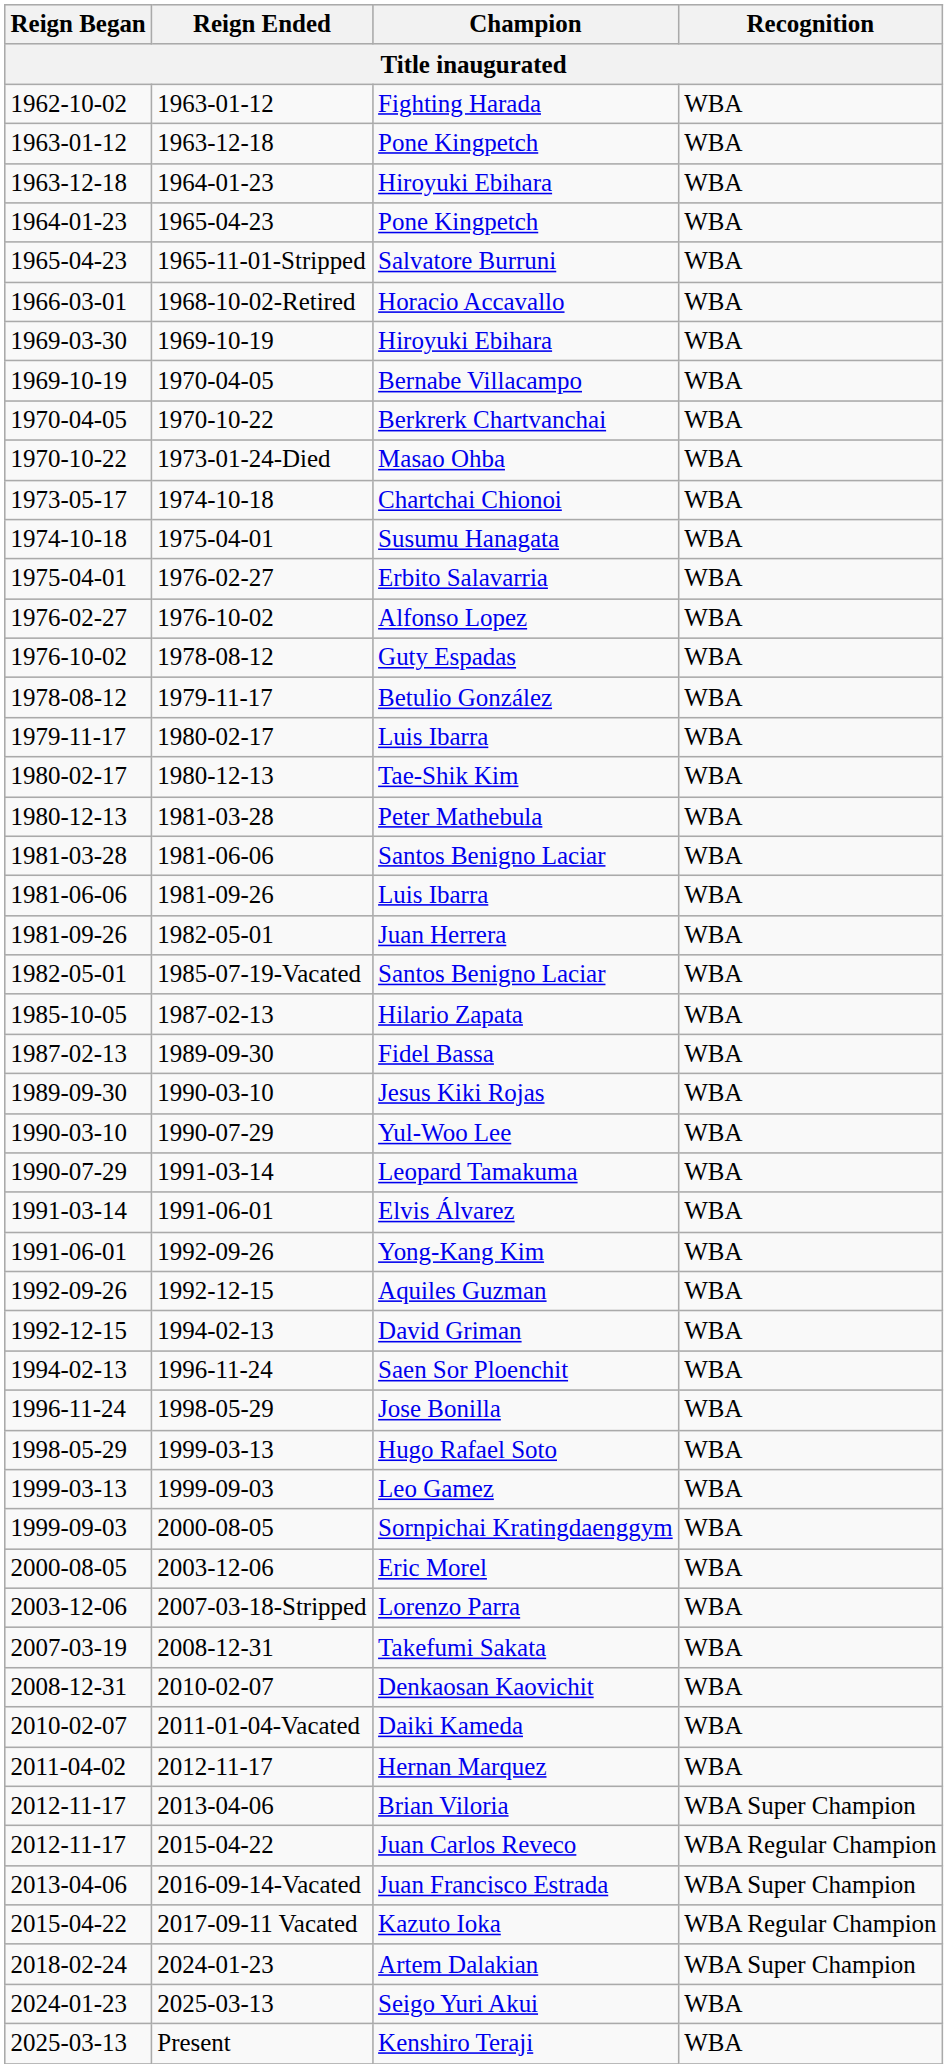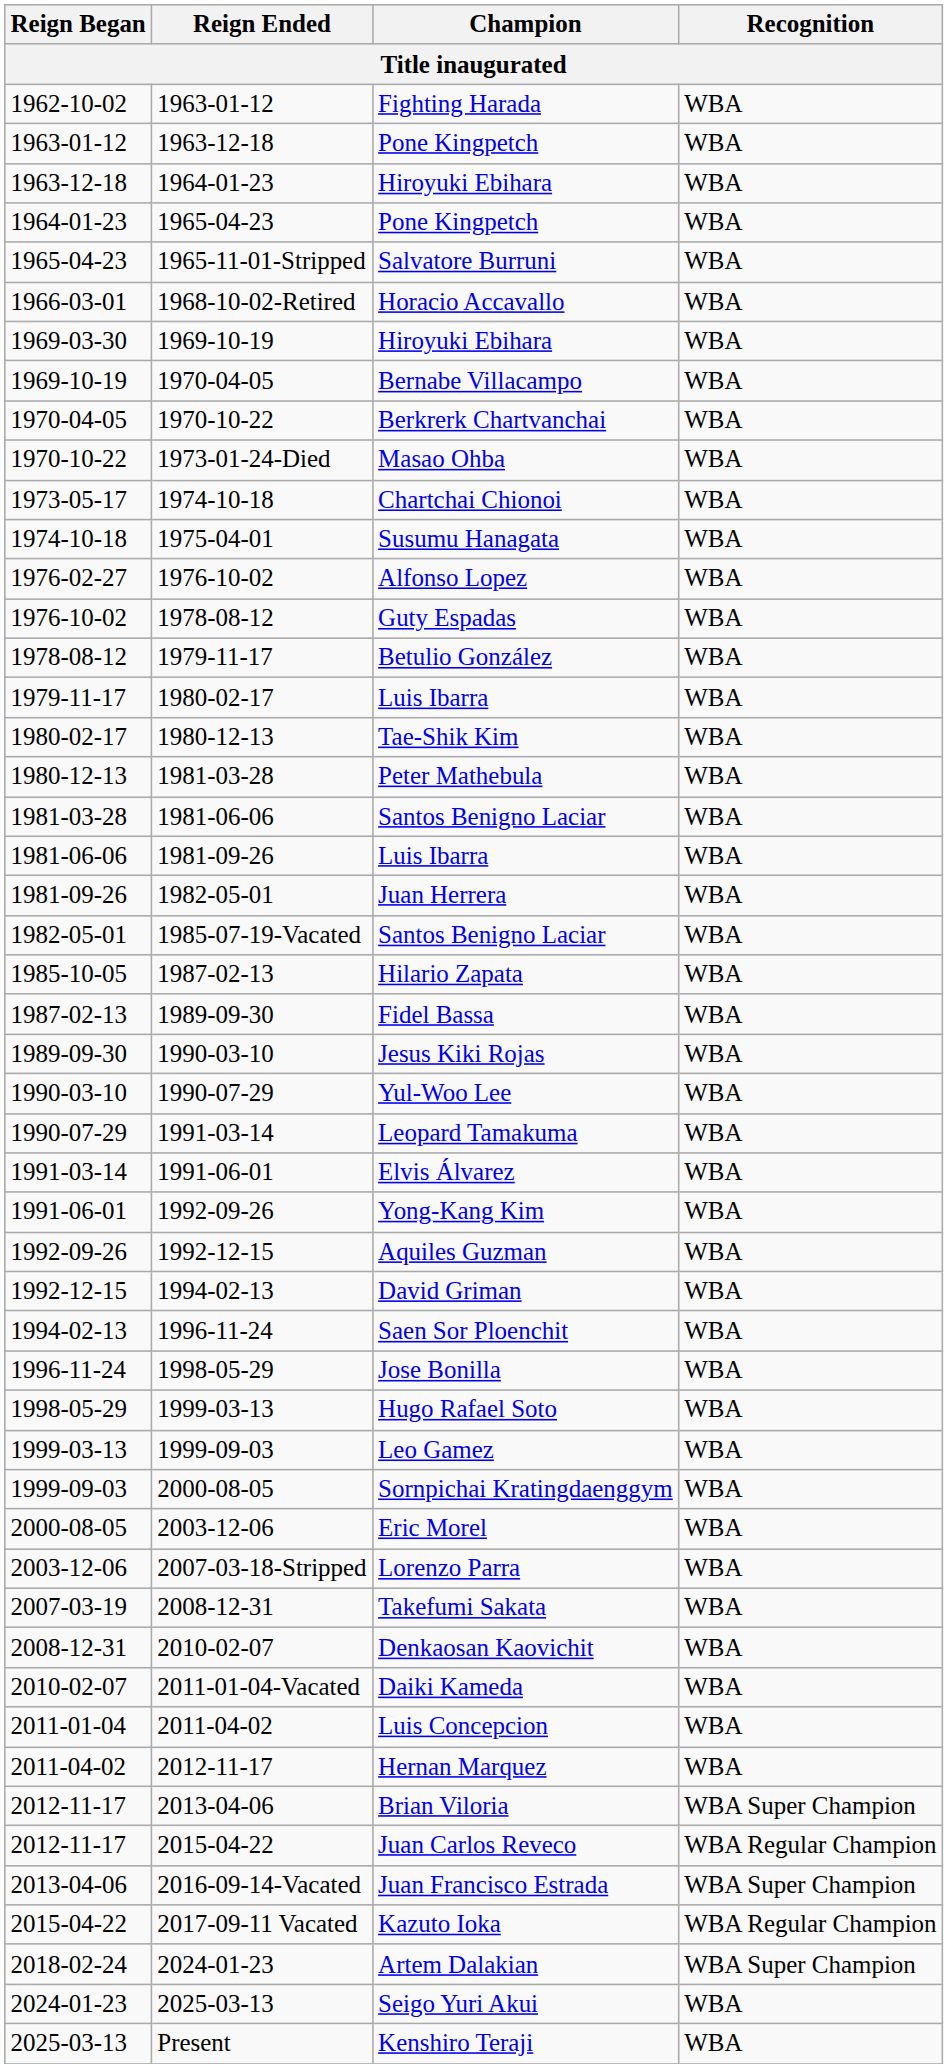 <table class="wikitable">
 <tr>
 <th>Reign Began</th>
 <th>Reign Ended</th>
 <th>Champion</th>
 <th>Recognition</th>
 </tr>
 <tr>
 <th colspan="4">Title inaugurated</th>
 </tr>
 <tr>
 <td>1962-10-02</td>
 <td>1963-01-12</td>
 <td> <a href='#'>Fighting Harada</a></td>
 <td>WBA</td>
 </tr>
 <tr>
 <td>1963-01-12</td>
 <td>1963-12-18</td>
 <td> <a href='#'>Pone Kingpetch</a></td>
 <td>WBA</td>
 </tr>
 <tr>
 <td>1963-12-18</td>
 <td>1964-01-23</td>
 <td> <a href='#'>Hiroyuki Ebihara</a></td>
 <td>WBA</td>
 </tr>
 <tr>
 <td>1964-01-23</td>
 <td>1965-04-23</td>
 <td> <a href='#'>Pone Kingpetch</a></td>
 <td>WBA</td>
 </tr>
 <tr>
 <td>1965-04-23</td>
 <td>1965-11-01-Stripped</td>
 <td> <a href='#'>Salvatore Burruni</a></td>
 <td>WBA</td>
 </tr>
 <tr>
 <td>1966-03-01</td>
 <td>1968-10-02-Retired</td>
 <td> <a href='#'>Horacio Accavallo</a></td>
 <td>WBA</td>
 </tr>
 <tr>
 <td>1969-03-30</td>
 <td>1969-10-19</td>
 <td> <a href='#'>Hiroyuki Ebihara</a></td>
 <td>WBA</td>
 </tr>
 <tr>
 <td>1969-10-19</td>
 <td>1970-04-05</td>
 <td> <a href='#'>Bernabe Villacampo</a></td>
 <td>WBA</td>
 </tr>
 <tr>
 <td>1970-04-05</td>
 <td>1970-10-22</td>
 <td> <a href='#'>Berkrerk Chartvanchai</a></td>
 <td>WBA</td>
 </tr>
 <tr>
 <td>1970-10-22</td>
 <td>1973-01-24-Died</td>
 <td> <a href='#'>Masao Ohba</a></td>
 <td>WBA</td>
 </tr>
 <tr>
 <td>1973-05-17</td>
 <td>1974-10-18</td>
 <td> <a href='#'>Chartchai Chionoi</a></td>
 <td>WBA</td>
 </tr>
 <tr>
 <td>1974-10-18</td>
 <td>1975-04-01</td>
 <td> <a href='#'>Susumu Hanagata</a></td>
-<td>WBA</td>
-</tr>
-<tr>
-<td>1975-04-01</td>
-<td>1976-02-27</td>
-<td> <a href='#'>Erbito Salavarria</a></td>
 <td>WBA</td>
 </tr>
 <tr>
 <td>1976-02-27</td>
 <td>1976-10-02</td>
 <td> <a href='#'>Alfonso Lopez</a></td>
 <td>WBA</td>
 </tr>
 <tr>
 <td>1976-10-02</td>
 <td>1978-08-12</td>
 <td> <a href='#'>Guty Espadas</a></td>
 <td>WBA</td>
 </tr>
 <tr>
 <td>1978-08-12</td>
 <td>1979-11-17</td>
 <td> <a href='#'>Betulio González</a></td>
 <td>WBA</td>
 </tr>
 <tr>
 <td>1979-11-17</td>
 <td>1980-02-17</td>
 <td> <a href='#'>Luis Ibarra</a></td>
 <td>WBA</td>
 </tr>
 <tr>
 <td>1980-02-17</td>
 <td>1980-12-13</td>
 <td> <a href='#'>Tae-Shik Kim</a></td>
 <td>WBA</td>
 </tr>
 <tr>
 <td>1980-12-13</td>
 <td>1981-03-28</td>
 <td> <a href='#'>Peter Mathebula</a></td>
 <td>WBA</td>
 </tr>
 <tr>
 <td>1981-03-28</td>
 <td>1981-06-06</td>
 <td> <a href='#'>Santos Benigno Laciar</a></td>
 <td>WBA</td>
 </tr>
 <tr>
 <td>1981-06-06</td>
 <td>1981-09-26</td>
 <td> <a href='#'>Luis Ibarra</a></td>
 <td>WBA</td>
 </tr>
 <tr>
 <td>1981-09-26</td>
 <td>1982-05-01</td>
 <td> <a href='#'>Juan Herrera</a></td>
 <td>WBA</td>
 </tr>
 <tr>
 <td>1982-05-01</td>
 <td>1985-07-19-Vacated</td>
 <td> <a href='#'>Santos Benigno Laciar</a></td>
 <td>WBA</td>
 </tr>
 <tr>
 <td>1985-10-05</td>
 <td>1987-02-13</td>
 <td> <a href='#'>Hilario Zapata</a></td>
 <td>WBA</td>
 </tr>
 <tr>
 <td>1987-02-13</td>
 <td>1989-09-30</td>
 <td> <a href='#'>Fidel Bassa</a></td>
 <td>WBA</td>
 </tr>
 <tr>
 <td>1989-09-30</td>
 <td>1990-03-10</td>
 <td> <a href='#'>Jesus Kiki Rojas</a></td>
 <td>WBA</td>
 </tr>
 <tr>
 <td>1990-03-10</td>
 <td>1990-07-29</td>
 <td> <a href='#'>Yul-Woo Lee</a></td>
 <td>WBA</td>
 </tr>
 <tr>
 <td>1990-07-29</td>
 <td>1991-03-14</td>
 <td> <a href='#'>Leopard Tamakuma</a></td>
 <td>WBA</td>
 </tr>
 <tr>
 <td>1991-03-14</td>
 <td>1991-06-01</td>
 <td> <a href='#'>Elvis Álvarez</a></td>
 <td>WBA</td>
 </tr>
 <tr>
 <td>1991-06-01</td>
 <td>1992-09-26</td>
 <td> <a href='#'>Yong-Kang Kim</a></td>
 <td>WBA</td>
 </tr>
 <tr>
 <td>1992-09-26</td>
 <td>1992-12-15</td>
 <td> <a href='#'>Aquiles Guzman</a></td>
 <td>WBA</td>
 </tr>
 <tr>
 <td>1992-12-15</td>
 <td>1994-02-13</td>
 <td> <a href='#'>David Griman</a></td>
 <td>WBA</td>
 </tr>
 <tr>
 <td>1994-02-13</td>
 <td>1996-11-24</td>
 <td> <a href='#'>Saen Sor Ploenchit</a></td>
 <td>WBA</td>
 </tr>
 <tr>
 <td>1996-11-24</td>
 <td>1998-05-29</td>
 <td> <a href='#'>Jose Bonilla</a></td>
 <td>WBA</td>
 </tr>
 <tr>
 <td>1998-05-29</td>
 <td>1999-03-13</td>
 <td> <a href='#'>Hugo Rafael Soto</a></td>
 <td>WBA</td>
 </tr>
 <tr>
 <td>1999-03-13</td>
 <td>1999-09-03</td>
 <td> <a href='#'>Leo Gamez</a></td>
 <td>WBA</td>
 </tr>
 <tr>
 <td>1999-09-03</td>
 <td>2000-08-05</td>
 <td> <a href='#'>Sornpichai Kratingdaenggym</a></td>
 <td>WBA</td>
 </tr>
 <tr>
 <td>2000-08-05</td>
 <td>2003-12-06</td>
 <td> <a href='#'>Eric Morel</a></td>
 <td>WBA</td>
 </tr>
 <tr>
 <td>2003-12-06</td>
 <td>2007-03-18-Stripped</td>
 <td> <a href='#'>Lorenzo Parra</a></td>
 <td>WBA</td>
 </tr>
 <tr>
 <td>2007-03-19</td>
 <td>2008-12-31</td>
 <td> <a href='#'>Takefumi Sakata</a></td>
 <td>WBA</td>
 </tr>
 <tr>
 <td>2008-12-31</td>
 <td>2010-02-07</td>
 <td> <a href='#'>Denkaosan Kaovichit</a></td>
 <td>WBA</td>
 </tr>
 <tr>
 <td>2010-02-07</td>
 <td>2011-01-04-Vacated</td>
 <td> <a href='#'>Daiki Kameda</a></td>
 <td>WBA</td>
 </tr>
 <tr>
+<td>2011-01-04</td>
+<td>2011-04-02</td>
+<td> <a href='#'>Luis Concepcion</a></td>
+<td>WBA</td>
+</tr>
+<tr>
 <td>2011-04-02</td>
 <td>2012-11-17</td>
 <td> <a href='#'>Hernan Marquez</a></td>
 <td>WBA</td>
 </tr>
 <tr>
 <td>2012-11-17</td>
 <td>2013-04-06</td>
 <td> <a href='#'>Brian Viloria</a></td>
 <td>WBA Super Champion</td>
 </tr>
 <tr>
 <td>2012-11-17</td>
 <td>2015-04-22</td>
 <td> <a href='#'>Juan Carlos Reveco</a></td>
 <td>WBA Regular Champion</td>
 </tr>
 <tr>
 <td>2013-04-06</td>
 <td>2016-09-14-Vacated</td>
 <td> <a href='#'>Juan Francisco Estrada</a></td>
 <td>WBA Super Champion</td>
 </tr>
 <tr>
 <td>2015-04-22</td>
 <td>2017-09-11 Vacated</td>
 <td> <a href='#'>Kazuto Ioka</a></td>
 <td>WBA Regular Champion</td>
 </tr>
 <tr>
 <td>2018-02-24</td>
 <td>2024-01-23</td>
 <td> <a href='#'>Artem Dalakian</a></td>
 <td>WBA Super Champion</td>
 </tr>
 <tr>
 <td>2024-01-23</td>
 <td>2025-03-13</td>
 <td> <a href='#'>Seigo Yuri Akui</a></td>
 <td>WBA</td>
 </tr>
 <tr>
 <td>2025-03-13</td>
 <td>Present</td>
 <td> <a href='#'>Kenshiro Teraji</a></td>
 <td>WBA</td>
 </tr>
 </table>
